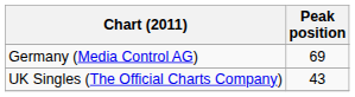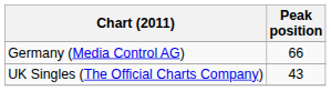 <table class="wikitable sortable">
 <tr>
 <th align="left">Chart (2011)</th>
 <th style="text-align:center;">Peak<br>position</th>
 </tr>
 <tr>
 </tr>
 <tr>
 <td>Germany (<a href='#'>Media Control AG</a>)</td>
-<td align="center">69</td>
+<td align="center">66</td>
 </tr>
 <tr>
 </tr>
 <tr>
 </tr>
 <tr>
 <td>UK Singles (<a href='#'>The Official Charts Company</a>)</td>
 <td align="center">43</td>
 </tr>
 <tr>
 </tr>
 </table>
